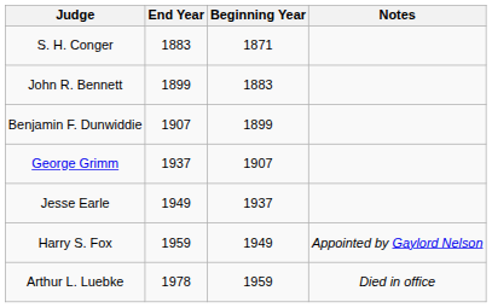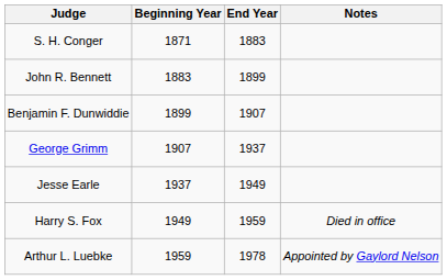 <table class=wikitable style="text-align:center">
 <tr>
 <th>Judge</th>
+<th>Beginning Year</th>
 <th>End Year</th>
-<th>Beginning Year</th>
 <th>Notes</th>
 </tr>
 <tr style="height:3em">
 <td>S. H. Conger</td>
+<td>1871</td>
 <td>1883</td>
-<td>1871</td>
 <td></td>
 </tr>
 <tr style="height:3em">
 <td>John R. Bennett</td>
+<td>1883</td>
 <td>1899</td>
-<td>1883</td>
 <td></td>
 </tr>
 <tr style="height:3em">
 <td>Benjamin F. Dunwiddie</td>
+<td>1899</td>
 <td>1907</td>
-<td>1899</td>
 <td></td>
 </tr>
 <tr style="height:3em">
 <td><a href='#'>George Grimm</a></td>
+<td>1907</td>
 <td>1937</td>
-<td>1907</td>
 <td></td>
 </tr>
 <tr style="height:3em">
 <td>Jesse Earle</td>
+<td>1937</td>
 <td>1949</td>
-<td>1937</td>
 <td></td>
 </tr>
 <tr style="height:3em">
 <td>Harry S. Fox</td>
+<td>1949</td>
 <td>1959</td>
-<td>1949</td>
-<td><em>Appointed by <a href='#'>Gaylord Nelson</a></em></td>
+<td><em>Died in office</em></td>
 </tr>
 <tr style="height:3em">
 <td>Arthur L. Luebke</td>
+<td>1959</td>
 <td>1978</td>
-<td>1959</td>
-<td><em>Died in office</em></td>
+<td><em>Appointed by <a href='#'>Gaylord Nelson</a></em></td>
 </tr>
 </table>
